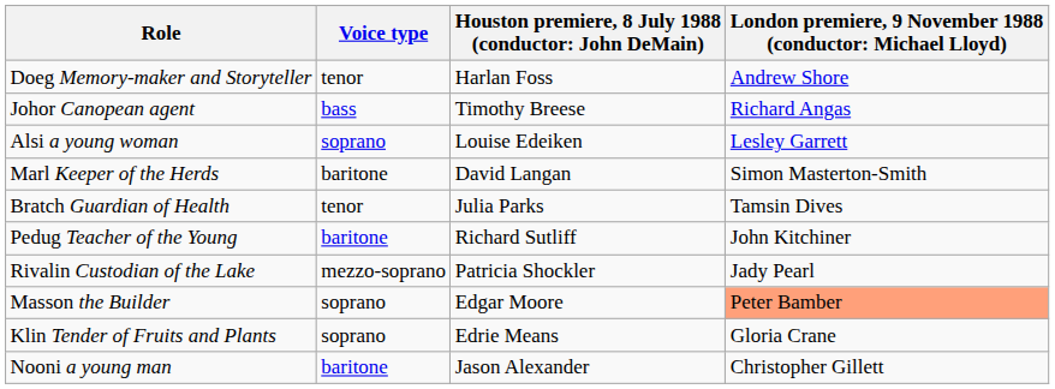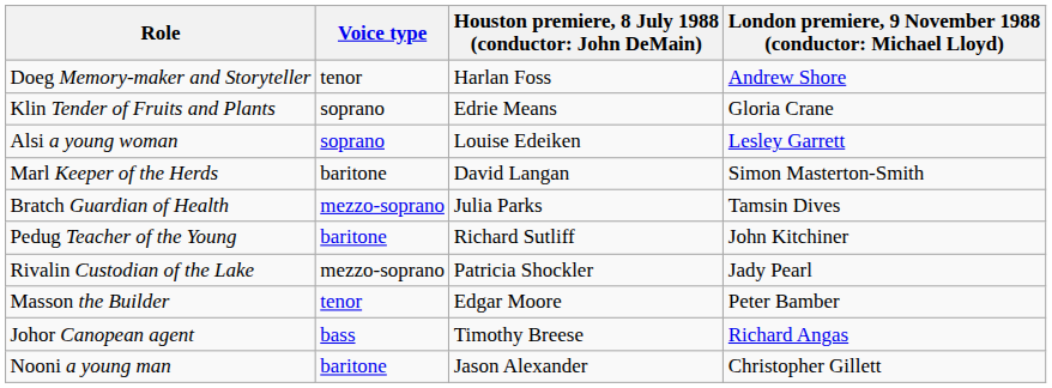 <table class="wikitable">
 <tr>
 <th>Role</th>
 <th><a href='#'>Voice type</a></th>
 <th>Houston premiere, 8 July 1988<br>(conductor: John DeMain)</th>
 <th>London premiere, 9 November 1988<br>(conductor: Michael Lloyd)</th>
 </tr>
 <tr>
 <td>Doeg <em>Memory-maker and Storyteller</em></td>
 <td>tenor</td>
 <td>Harlan Foss</td>
 <td><a href='#'>Andrew Shore</a></td>
 </tr>
 <tr>
-<td>Johor <em>Canopean agent</em></td>
-<td><a href='#'>bass</a></td>
-<td>Timothy Breese</td>
-<td><a href='#'>Richard Angas</a></td>
+<td>Klin <em>Tender of Fruits and Plants</em></td>
+<td>soprano</td>
+<td>Edrie Means</td>
+<td>Gloria Crane</td>
 </tr>
 <tr>
 <td>Alsi <em>a young woman</em></td>
 <td><a href='#'>soprano</a></td>
 <td>Louise Edeiken</td>
 <td><a href='#'>Lesley Garrett</a></td>
 </tr>
 <tr>
 <td>Marl <em>Keeper of the Herds</em></td>
 <td>baritone</td>
 <td>David Langan</td>
 <td>Simon Masterton-Smith</td>
 </tr>
 <tr>
 <td>Bratch <em>Guardian of Health</em></td>
-<td>tenor</td>
+<td><a href='#'>mezzo-soprano</a></td>
 <td>Julia Parks</td>
 <td>Tamsin Dives</td>
 </tr>
 <tr>
 <td>Pedug <em>Teacher of the Young</em></td>
 <td><a href='#'>baritone</a></td>
 <td>Richard Sutliff</td>
 <td>John Kitchiner</td>
 </tr>
 <tr>
 <td>Rivalin <em>Custodian of the Lake</em></td>
 <td>mezzo-soprano</td>
 <td>Patricia Shockler</td>
 <td>Jady Pearl</td>
 </tr>
 <tr>
 <td>Masson <em>the Builder</em></td>
-<td>soprano</td>
+<td><a href='#'>tenor</a></td>
 <td>Edgar Moore</td>
-<td style="background: lightsalmon;">Peter Bamber</td>
+<td>Peter Bamber</td>
 </tr>
 <tr>
-<td>Klin <em>Tender of Fruits and Plants</em></td>
-<td>soprano</td>
-<td>Edrie Means</td>
-<td>Gloria Crane</td>
+<td>Johor <em>Canopean agent</em></td>
+<td><a href='#'>bass</a></td>
+<td>Timothy Breese</td>
+<td><a href='#'>Richard Angas</a></td>
 </tr>
 <tr>
 <td>Nooni <em>a young man</em></td>
 <td><a href='#'>baritone</a></td>
 <td>Jason Alexander</td>
 <td>Christopher Gillett</td>
 </tr>
 </table>
